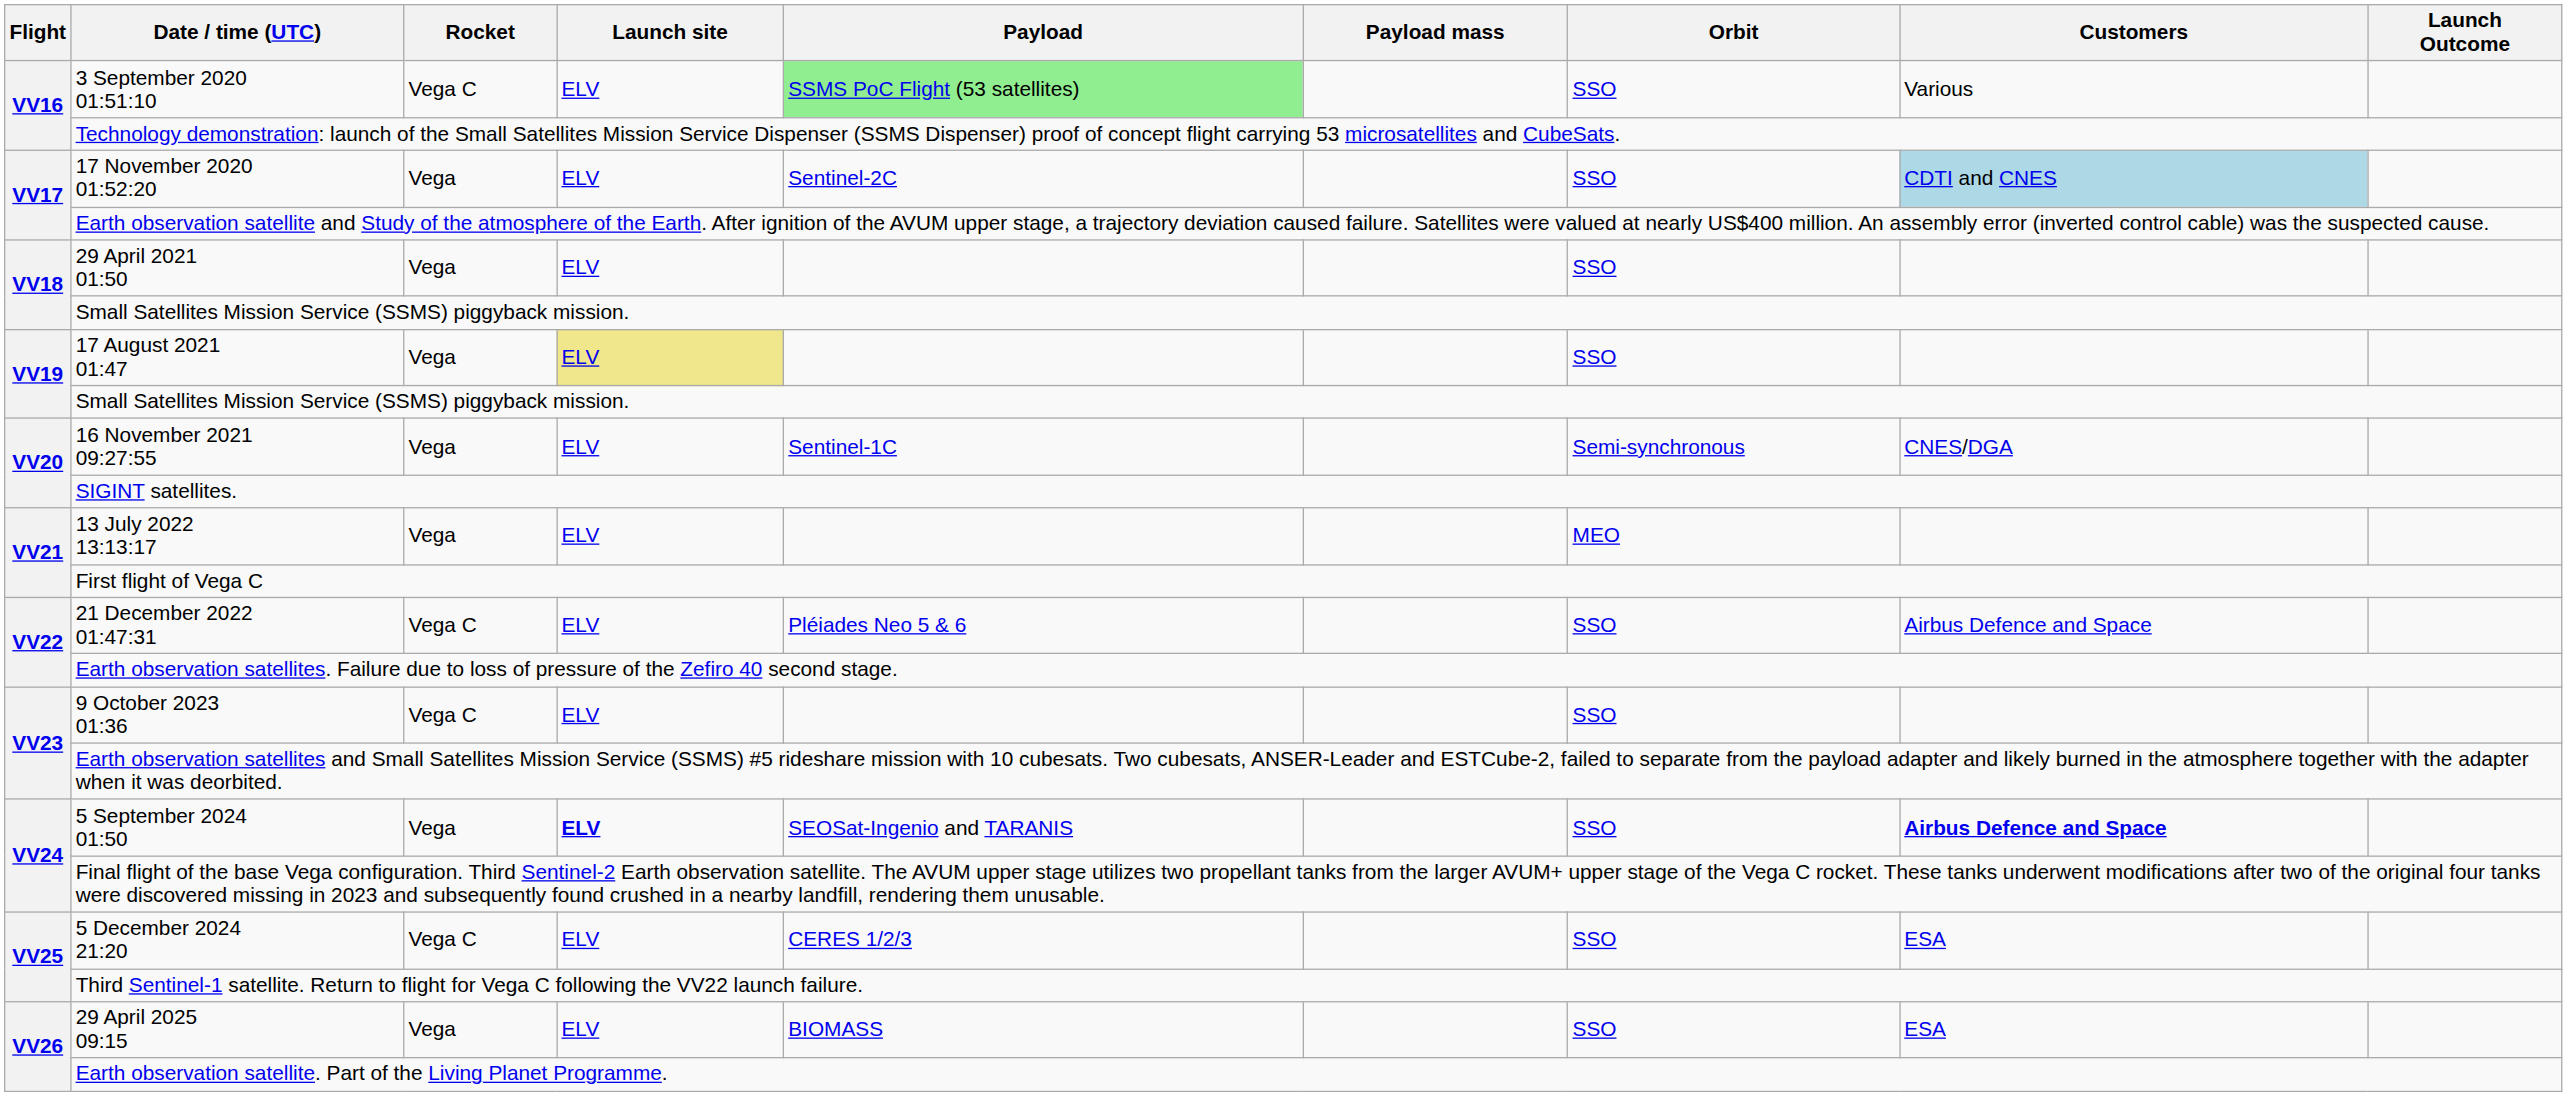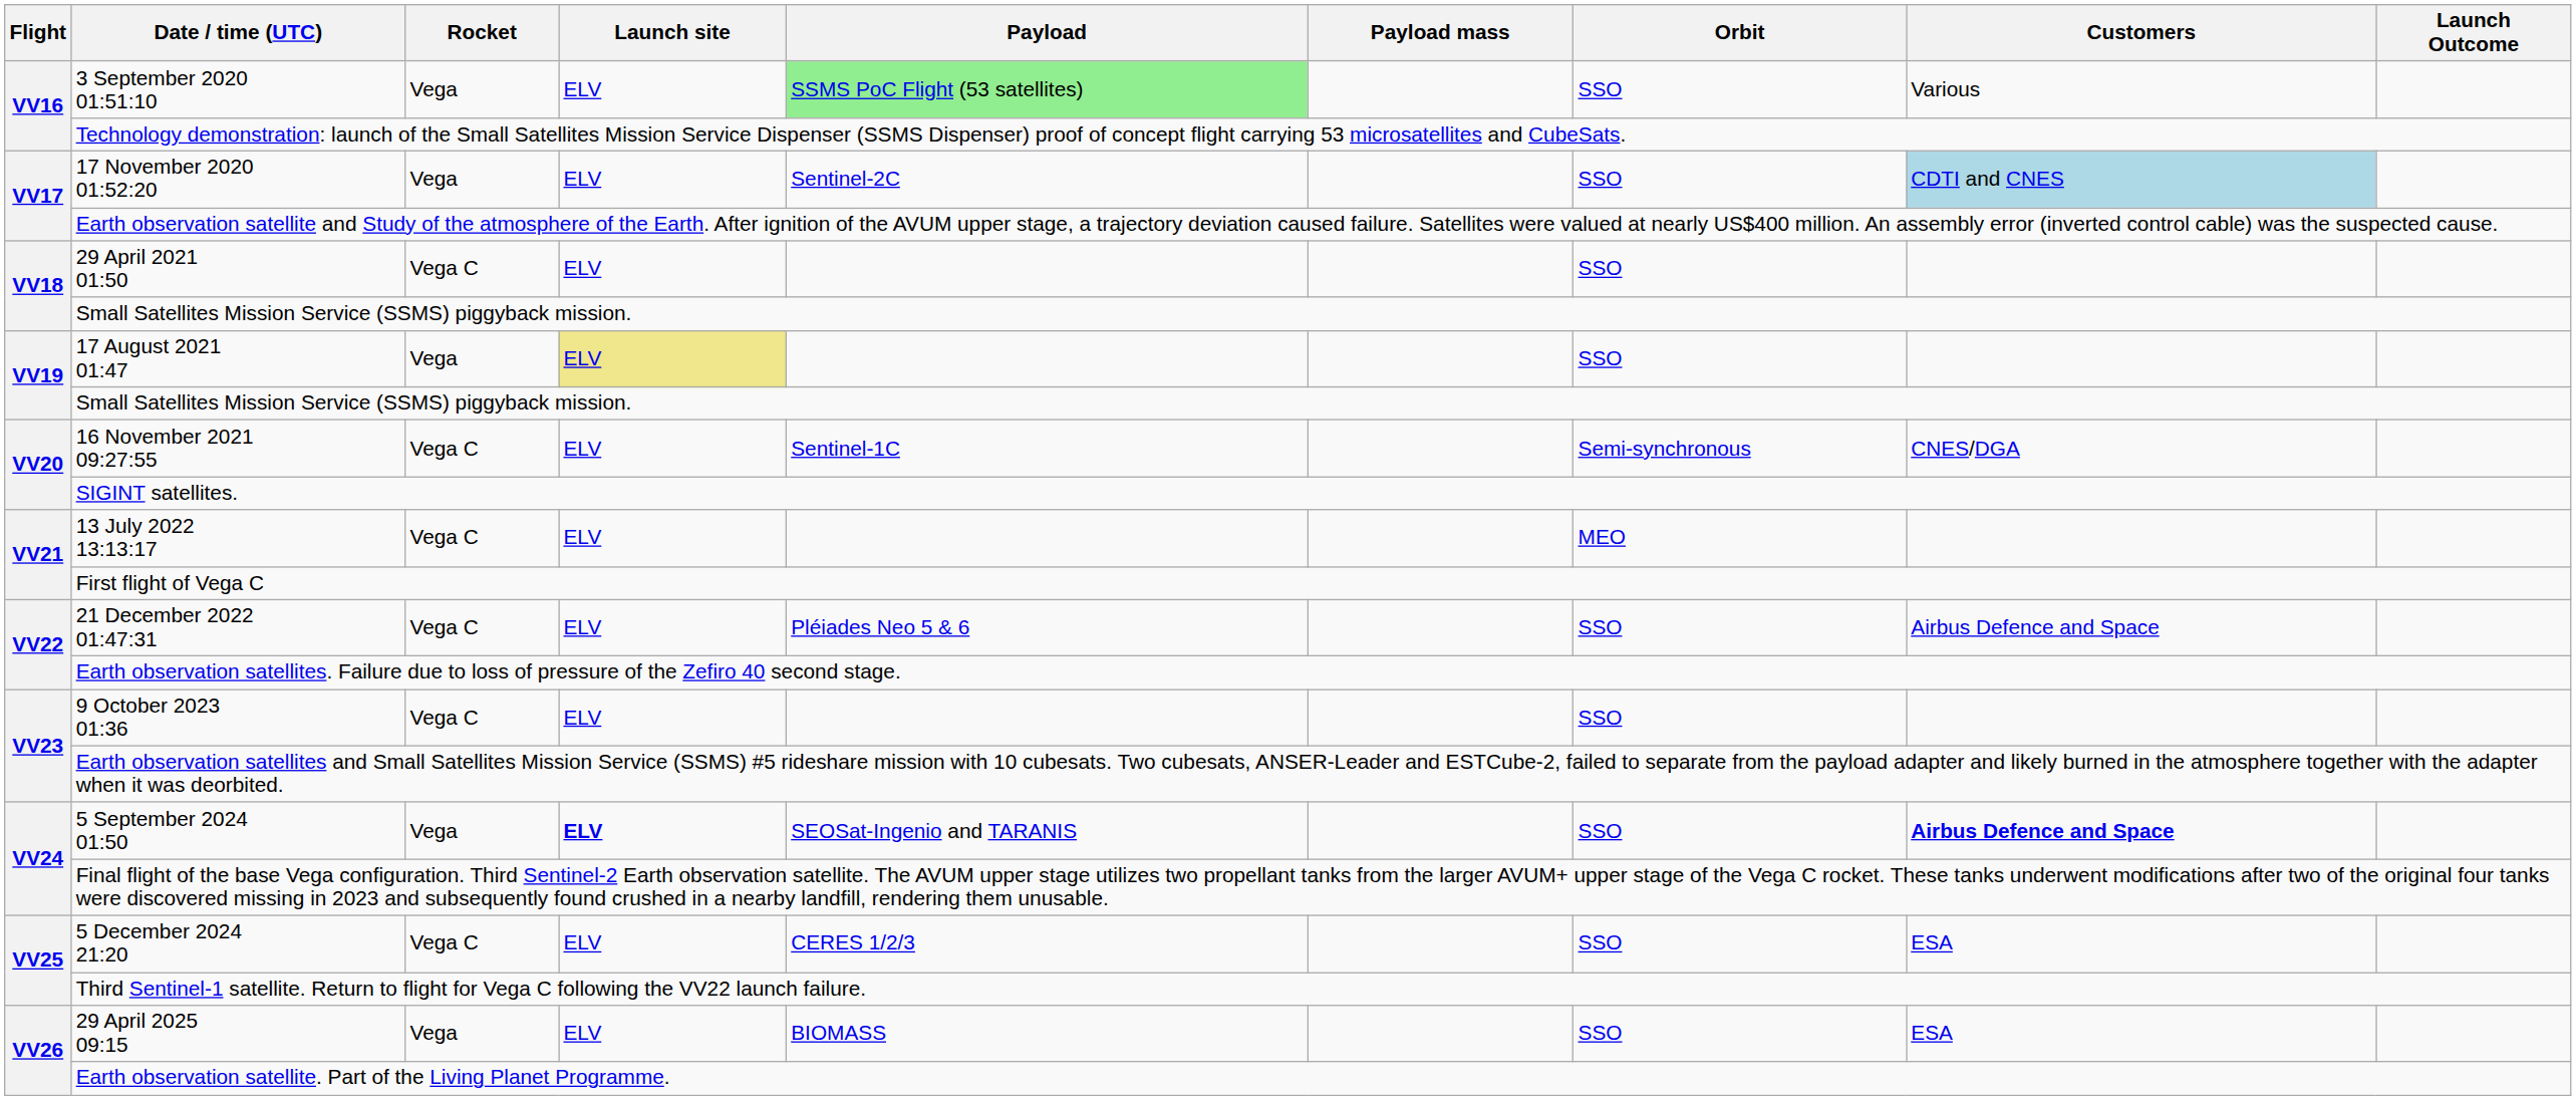 <table class="wikitable sticky-header">
 <tr>
 <th>Flight</th>
 <th>Date / time (<a href='#'>UTC</a>)</th>
 <th>Rocket</th>
 <th>Launch site</th>
 <th>Payload</th>
 <th>Payload mass</th>
 <th>Orbit</th>
 <th>Customers</th>
 <th>Launch<br>Outcome</th>
 </tr>
 <tr>
 <th rowspan=2><a href='#'>VV16</a></th>
 <td>3 September 2020<br>01:51:10 </td>
-<td>Vega C</td>
+<td>Vega</td>
 <td><a href='#'>ELV</a></td>
 <td style="background: lightgreen;"><a href='#'>SSMS PoC Flight</a> (53 satellites)</td>
 <td></td>
 <td><a href='#'>SSO</a></td>
 <td>Various</td>
 <td></td>
 </tr>
 <tr>
 <td colspan=8><a href='#'>Technology demonstration</a>: launch of the Small Satellites Mission Service Dispenser (SSMS Dispenser) proof of concept flight carrying 53 <a href='#'>microsatellites</a> and <a href='#'>CubeSats</a>.</td>
 </tr>
 <tr>
 <th rowspan=2><a href='#'>VV17</a></th>
 <td>17 November 2020<br>01:52:20 </td>
 <td>Vega</td>
 <td><a href='#'>ELV</a></td>
 <td><a href='#'>Sentinel-2C</a></td>
 <td></td>
 <td><a href='#'>SSO</a></td>
 <td style="background: lightblue;"><a href='#'>CDTI</a> and <a href='#'>CNES</a></td>
 <td></td>
 </tr>
 <tr>
 <td colspan=8><a href='#'>Earth observation satellite</a> and <a href='#'>Study of the atmosphere of the Earth</a>. After ignition of the AVUM upper stage, a trajectory deviation caused failure. Satellites were valued at nearly US$400 million. An assembly error (inverted control cable) was the suspected cause.</td>
 </tr>
 <tr>
 <th rowspan=2><a href='#'>VV18</a></th>
 <td>29 April 2021<br>01:50 </td>
-<td>Vega</td>
+<td>Vega C</td>
 <td><a href='#'>ELV</a></td>
 <td></td>
 <td></td>
 <td><a href='#'>SSO</a></td>
 <td></td>
 <td></td>
 </tr>
 <tr>
 <td colspan=8>Small Satellites Mission Service (SSMS) piggyback mission.</td>
 </tr>
 <tr>
 <th rowspan=2><a href='#'>VV19</a></th>
 <td>17 August 2021<br>01:47 </td>
 <td>Vega</td>
 <td style="background: khaki;"><a href='#'>ELV</a></td>
 <td></td>
 <td></td>
 <td><a href='#'>SSO</a></td>
 <td></td>
 <td></td>
 </tr>
 <tr>
 <td colspan=8>Small Satellites Mission Service (SSMS) piggyback mission.</td>
 </tr>
 <tr>
 <th rowspan=2><a href='#'>VV20</a></th>
 <td>16 November 2021<br>09:27:55</td>
-<td>Vega</td>
+<td>Vega C</td>
 <td><a href='#'>ELV</a></td>
 <td><a href='#'>Sentinel-1C</a></td>
 <td></td>
 <td><a href='#'>Semi-synchronous</a></td>
 <td><a href='#'>CNES</a>/<a href='#'>DGA</a></td>
 <td></td>
 </tr>
 <tr>
 <td colspan=8><a href='#'>SIGINT</a> satellites.</td>
 </tr>
 <tr>
 <th rowspan=2><a href='#'>VV21</a></th>
 <td>13 July 2022<br>13:13:17</td>
-<td>Vega</td>
+<td>Vega C</td>
 <td><a href='#'>ELV</a></td>
 <td></td>
 <td></td>
 <td><a href='#'>MEO</a></td>
 <td></td>
 <td></td>
 </tr>
 <tr>
 <td colspan=8>First flight of Vega C</td>
 </tr>
 <tr>
 <th rowspan=2><a href='#'>VV22</a></th>
 <td>21 December 2022<br>01:47:31</td>
 <td>Vega C</td>
 <td><a href='#'>ELV</a></td>
 <td><a href='#'>Pléiades Neo 5 & 6</a></td>
 <td></td>
 <td><a href='#'>SSO</a></td>
 <td><a href='#'>Airbus Defence and Space</a></td>
 <td></td>
 </tr>
 <tr>
 <td colspan=8><a href='#'>Earth observation satellites</a>. Failure due to loss of pressure of the <a href='#'>Zefiro 40</a> second stage.</td>
 </tr>
 <tr>
 <th rowspan=2><a href='#'>VV23</a></th>
 <td>9 October 2023<br>01:36</td>
 <td>Vega C</td>
 <td><a href='#'>ELV</a></td>
 <td></td>
 <td></td>
 <td><a href='#'>SSO</a></td>
 <td></td>
 <td></td>
 </tr>
 <tr>
 <td colspan=8><a href='#'>Earth observation satellites</a> and Small Satellites Mission Service (SSMS) #5 rideshare mission with 10 cubesats. Two cubesats, ANSER-Leader and ESTCube-2, failed to separate from the payload adapter and likely burned in the atmosphere together with the adapter when it was deorbited.</td>
 </tr>
 <tr>
 <th rowspan=2><a href='#'>VV24</a></th>
 <td>5 September 2024<br>01:50</td>
 <td>Vega</td>
 <td><strong><a href='#'>ELV</a></strong></td>
 <td><a href='#'>SEOSat-Ingenio</a> and <a href='#'>TARANIS</a></td>
 <td></td>
 <td><a href='#'>SSO</a></td>
 <td><strong><a href='#'>Airbus Defence and Space</a></strong></td>
 <td></td>
 </tr>
 <tr>
 <td colspan=8>Final flight of the base Vega configuration. Third <a href='#'>Sentinel-2</a> Earth observation satellite. The AVUM upper stage utilizes two propellant tanks from the larger AVUM+ upper stage of the Vega C rocket. These tanks underwent modifications after two of the original four tanks were discovered missing in 2023 and subsequently found crushed in a nearby landfill, rendering them unusable.</td>
 </tr>
 <tr>
 <th rowspan="2"><a href='#'>VV25</a></th>
 <td>5 December 2024<br>21:20</td>
 <td>Vega C</td>
 <td><a href='#'>ELV</a></td>
 <td><a href='#'>CERES 1/2/3</a></td>
 <td></td>
 <td><a href='#'>SSO</a></td>
 <td><a href='#'>ESA</a></td>
 <td></td>
 </tr>
 <tr>
 <td colspan="8">Third <a href='#'>Sentinel-1</a> satellite. Return to flight for Vega C following the VV22 launch failure.</td>
 </tr>
 <tr>
 <th rowspan="2"><a href='#'>VV26</a></th>
 <td>29 April 2025<br>09:15</td>
 <td>Vega</td>
 <td><a href='#'>ELV</a></td>
 <td><a href='#'>BIOMASS</a></td>
 <td></td>
 <td><a href='#'>SSO</a></td>
 <td><a href='#'>ESA</a></td>
 <td></td>
 </tr>
 <tr>
 <td colspan="8"><a href='#'>Earth observation satellite</a>. Part of the <a href='#'>Living Planet Programme</a>.</td>
 </tr>
 </table>
